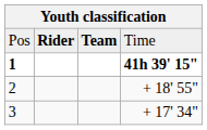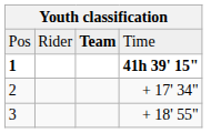 <table class="wikitable">
 <tr>
 <th colspan=4>Youth classification</th>
 </tr>
 <tr bgcolor=#efefef>
 <td>Pos</td>
-<td><strong>Rider</strong></td>
+<td>Rider</td>
 <td><strong>Team</strong></td>
 <td>Time</td>
 </tr>
 <tr bgcolor=White>
 <td><strong>1</strong></td>
 <td><strong> </strong></td>
 <td><strong></strong></td>
 <td align="right"><strong>41h 39' 15"</strong></td>
 </tr>
 <tr>
 <td>2</td>
 <td></td>
 <td></td>
-<td align="right">+ 18' 55"</td>
+<td align="right">+ 17' 34"</td>
 </tr>
 <tr>
 <td>3</td>
 <td></td>
 <td></td>
-<td align="right">+ 17' 34"</td>
+<td align="right">+ 18' 55"</td>
 </tr>
 </table>
